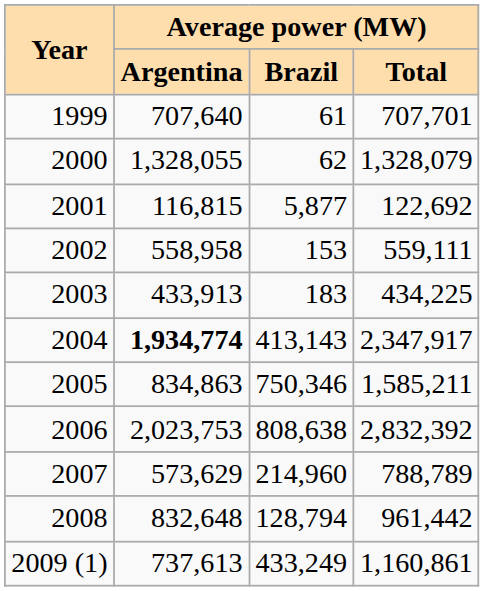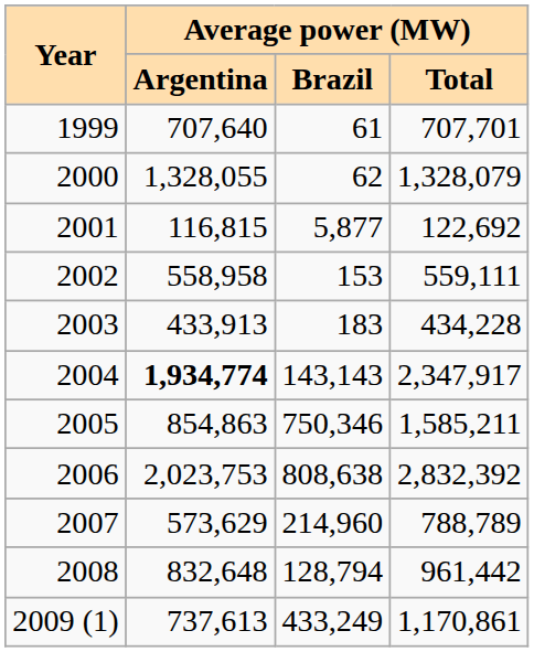 <table class="wikitable">
 <tr>
 <th style="background:#ffdead;" rowspan=2>Year</th>
 <th style="background:#ffdead;" colspan=3>Average power (MW)</th>
 </tr>
 <tr>
 <th style="background:#ffdead;">Argentina</th>
 <th style="background:#ffdead;">Brazil</th>
 <th style="background:#ffdead;">Total</th>
 </tr>
 <tr style="text-align:right;">
 <td>1999</td>
 <td>707,640</td>
 <td>61</td>
 <td>707,701</td>
 </tr>
 <tr style="text-align:right;">
 <td>2000</td>
 <td>1,328,055</td>
 <td>62</td>
 <td>1,328,079</td>
 </tr>
 <tr style="text-align:right;">
 <td>2001</td>
 <td>116,815</td>
 <td>5,877</td>
 <td>122,692</td>
 </tr>
 <tr style="text-align:right;">
 <td>2002</td>
 <td>558,958</td>
 <td>153</td>
 <td>559,111</td>
 </tr>
 <tr style="text-align:right;">
 <td>2003</td>
 <td>433,913</td>
 <td>183</td>
-<td>434,225</td>
+<td>434,228</td>
 </tr>
 <tr style="text-align:right;">
 <td>2004</td>
 <td><strong>1,934,774</strong></td>
-<td>413,143</td>
+<td>143,143</td>
 <td>2,347,917</td>
 </tr>
 <tr style="text-align:right;">
 <td>2005</td>
-<td>834,863</td>
+<td>854,863</td>
 <td>750,346</td>
 <td>1,585,211</td>
 </tr>
 <tr style="text-align:right;">
 <td>2006</td>
 <td>2,023,753</td>
 <td>808,638</td>
 <td>2,832,392</td>
 </tr>
 <tr style="text-align:right;">
 <td>2007</td>
 <td>573,629</td>
 <td>214,960</td>
 <td>788,789</td>
 </tr>
 <tr style="text-align:right;">
 <td>2008</td>
 <td>832,648</td>
 <td>128,794</td>
 <td>961,442</td>
 </tr>
 <tr style="text-align:right;">
 <td>2009 (1)</td>
 <td>737,613</td>
 <td>433,249</td>
-<td>1,160,861</td>
+<td>1,170,861</td>
 </tr>
 </table>
